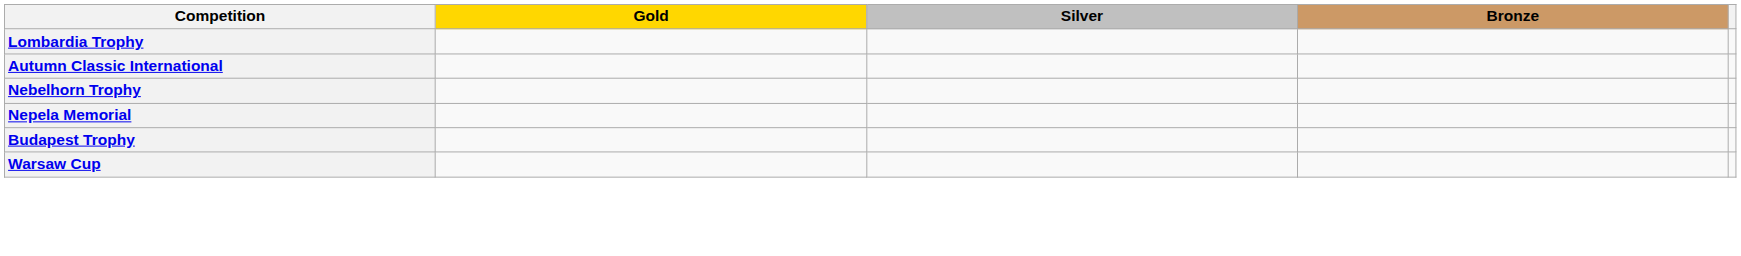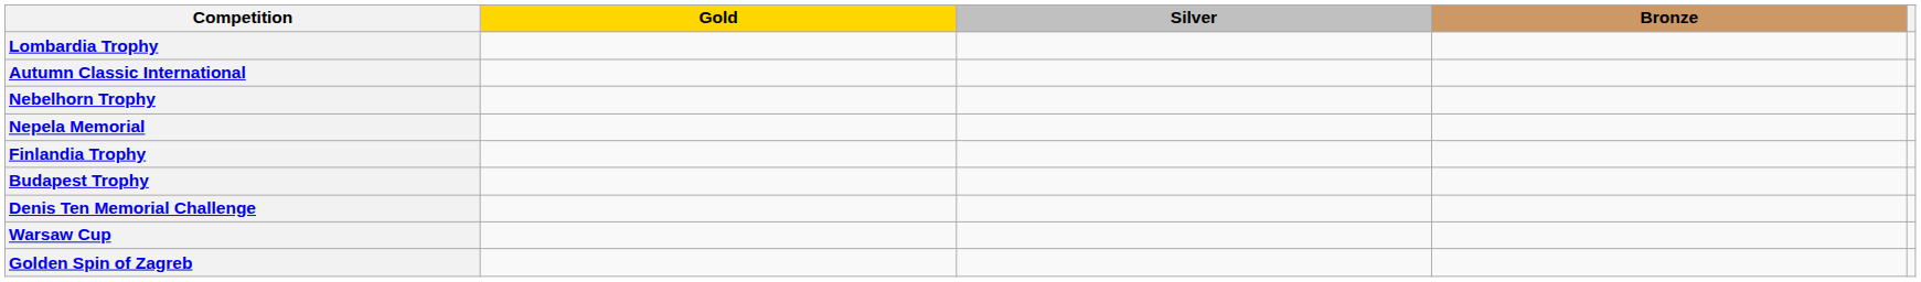 <table class="wikitable unsortable" style="text-align:left; width:90%">
 <tr>
 <th scope="col" style="text-align:center; width:25%">Competition</th>
 <td scope="col" style="text-align:center; width:25%; background:gold"><strong>Gold</strong></td>
 <td scope="col" style="text-align:center; width:25%; background:silver"><strong>Silver</strong></td>
 <td scope="col" style="text-align:center; width:25%; background:#c96"><strong>Bronze</strong></td>
 <th scope="col" style="text-align:center"></th>
 </tr>
 <tr>
 <th scope="row" style="text-align:left"> <a href='#'>Lombardia Trophy</a></th>
 <td></td>
 <td></td>
 <td></td>
 <td></td>
 </tr>
 <tr>
 <th scope="row" style="text-align:left"> <a href='#'>Autumn Classic International</a></th>
 <td></td>
 <td></td>
 <td></td>
 <td></td>
 </tr>
 <tr>
 <th scope="row" style="text-align:left"> <a href='#'>Nebelhorn Trophy</a></th>
 <td></td>
 <td></td>
 <td></td>
 <td></td>
 </tr>
 <tr>
 <th scope="row" style="text-align:left"> <a href='#'>Nepela Memorial</a></th>
 <td></td>
 <td></td>
 <td></td>
 <td></td>
 </tr>
 <tr>
+<th scope="row" style="text-align:left"> <a href='#'>Finlandia Trophy</a></th>
+<td></td>
+<td></td>
+<td></td>
+<td></td>
+</tr>
+<tr>
 <th scope="row" style="text-align:left"> <a href='#'>Budapest Trophy</a></th>
+<td></td>
+<td></td>
+<td></td>
+<td></td>
+</tr>
+<tr>
+<th scope="row" style="text-align:left"> <a href='#'>Denis Ten Memorial Challenge</a></th>
 <td></td>
 <td></td>
 <td></td>
 <td></td>
 </tr>
 <tr>
 <th scope="row" style="text-align:left"> <a href='#'>Warsaw Cup</a></th>
 <td></td>
 <td></td>
 <td></td>
 <td></td>
 </tr>
+<tr>
+<th scope="row" style="text-align:left"> <a href='#'>Golden Spin of Zagreb</a></th>
+<td></td>
+<td></td>
+<td></td>
+<td></td>
+</tr>
 </table>
